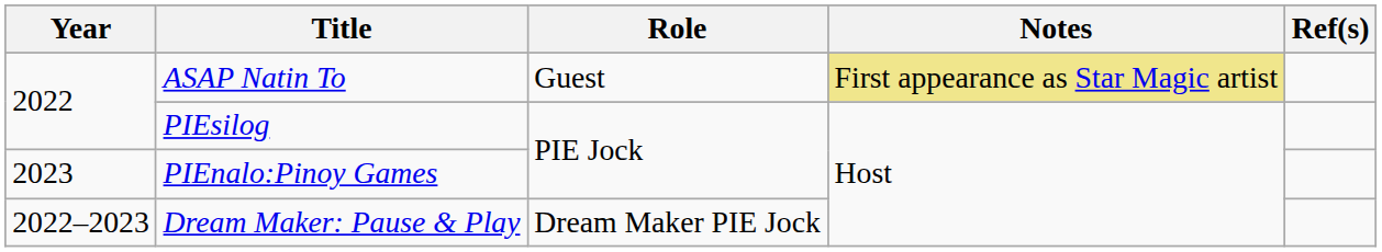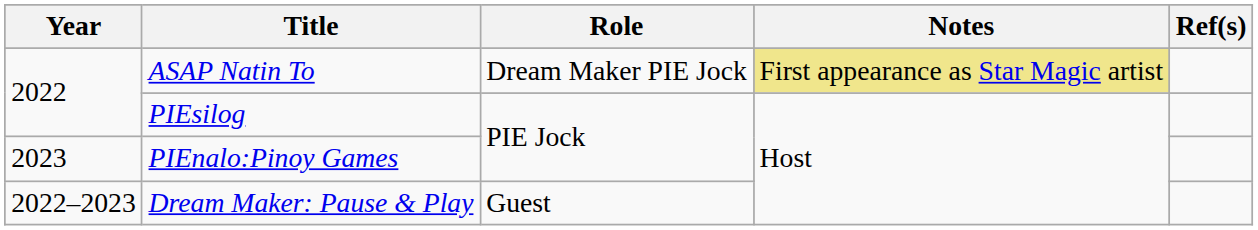 <table class="wikitable plainrowheaders sortable" style="margin-right: 0;">
 <tr>
 <th scope="col">Year</th>
 <th scope="col">Title</th>
 <th scope="col">Role</th>
 <th>Notes</th>
 <th>Ref(s)</th>
 </tr>
 <tr>
 <td rowspan="2">2022</td>
 <td><em><a href='#'>ASAP Natin To</a></em></td>
-<td>Guest</td>
+<td>Dream Maker PIE Jock</td>
 <td style="background: khaki;">First appearance as <a href='#'>Star Magic</a> artist</td>
 <td></td>
 </tr>
 <tr>
 <td><em><a href='#'>PIEsilog</a></em></td>
 <td rowspan="2">PIE Jock</td>
 <td rowspan="3">Host</td>
 <td></td>
 </tr>
 <tr>
 <td>2023</td>
 <td><em><a href='#'>PIEnalo:Pinoy Games</a></em></td>
 <td></td>
 </tr>
 <tr>
 <td>2022–2023</td>
 <td><em><a href='#'>Dream Maker: Pause & Play</a></em></td>
-<td>Dream Maker PIE Jock</td>
+<td>Guest</td>
 <td></td>
 </tr>
 </table>
